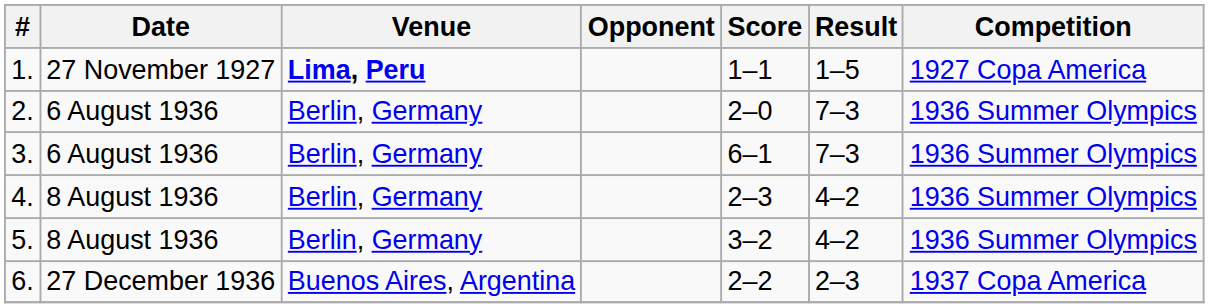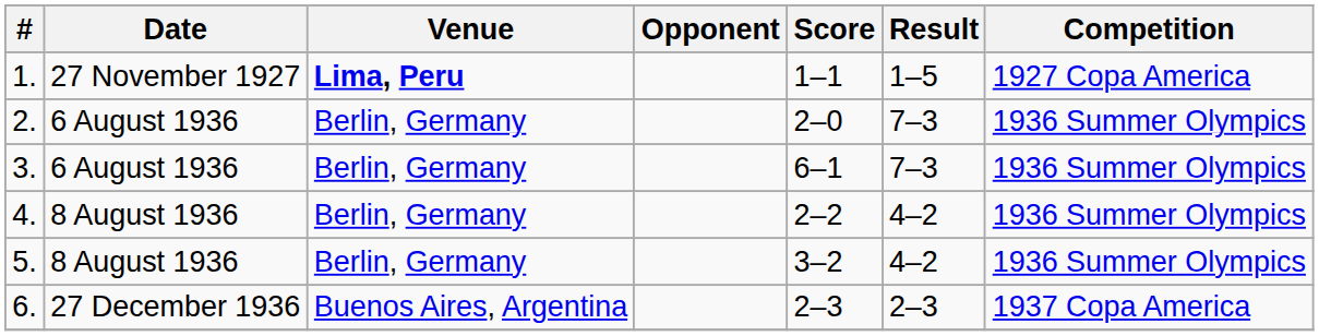 <table class="wikitable" style="font-size:90%" align=center>
 <tr>
 <th>#</th>
 <th>Date</th>
 <th>Venue</th>
 <th>Opponent</th>
 <th>Score</th>
 <th>Result</th>
 <th>Competition</th>
 </tr>
 <tr>
 <td>1.</td>
 <td>27 November 1927</td>
 <td><strong><a href='#'>Lima</a>, <a href='#'>Peru</a></strong></td>
 <td></td>
 <td>1–1</td>
 <td>1–5</td>
 <td><a href='#'>1927 Copa America</a></td>
 </tr>
 <tr>
 <td>2.</td>
 <td>6 August 1936</td>
 <td><a href='#'>Berlin</a>, <a href='#'>Germany</a></td>
 <td></td>
 <td>2–0</td>
 <td>7–3</td>
 <td><a href='#'>1936 Summer Olympics</a></td>
 </tr>
 <tr>
 <td>3.</td>
 <td>6 August 1936</td>
 <td><a href='#'>Berlin</a>, <a href='#'>Germany</a></td>
 <td></td>
 <td>6–1</td>
 <td>7–3</td>
 <td><a href='#'>1936 Summer Olympics</a></td>
 </tr>
 <tr>
 <td>4.</td>
 <td>8 August 1936</td>
 <td><a href='#'>Berlin</a>, <a href='#'>Germany</a></td>
 <td></td>
-<td>2–3</td>
+<td>2–2</td>
 <td>4–2</td>
 <td><a href='#'>1936 Summer Olympics</a></td>
 </tr>
 <tr>
 <td>5.</td>
 <td>8 August 1936</td>
 <td><a href='#'>Berlin</a>, <a href='#'>Germany</a></td>
 <td></td>
 <td>3–2</td>
 <td>4–2</td>
 <td><a href='#'>1936 Summer Olympics</a></td>
 </tr>
 <tr>
 <td>6.</td>
 <td>27 December 1936</td>
 <td><a href='#'>Buenos Aires</a>, <a href='#'>Argentina</a></td>
 <td></td>
-<td>2–2</td>
+<td>2–3</td>
 <td>2–3</td>
 <td><a href='#'>1937 Copa America</a></td>
 </tr>
 <tr align=center>
 </tr>
 </table>
